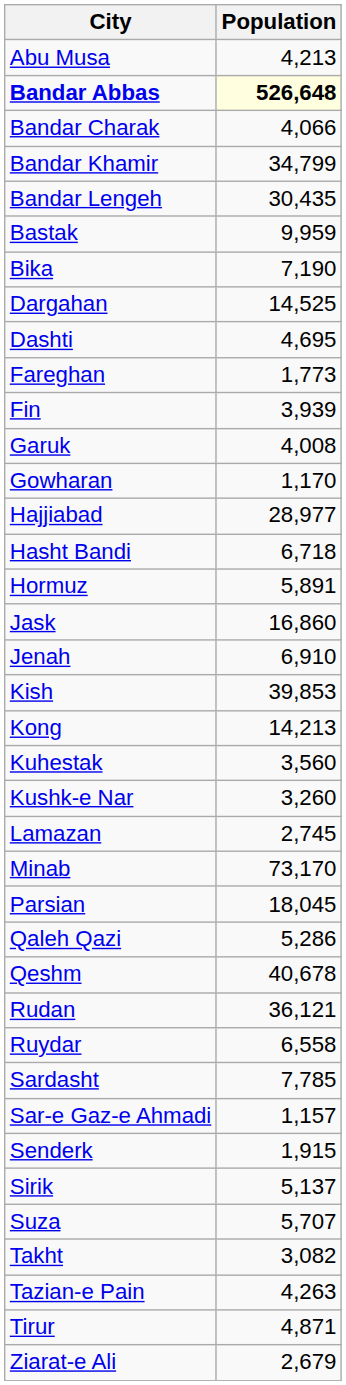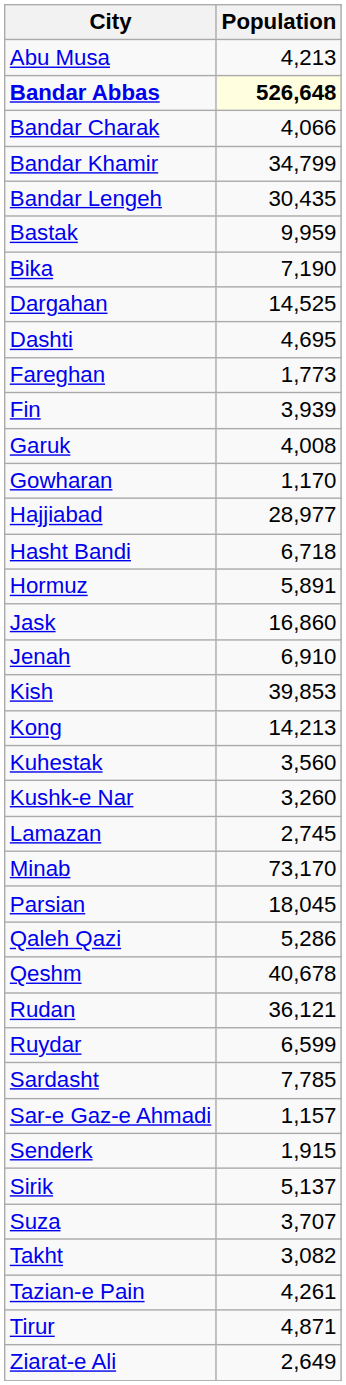 <table class="wikitable sortable">
 <tr>
 <th>City</th>
 <th>Population</th>
 </tr>
 <tr>
 <td><a href='#'>Abu Musa</a></td>
 <td style="text-align: right;">4,213</td>
 </tr>
 <tr>
 <td><strong><a href='#'>Bandar Abbas</a></strong></td>
 <td style="background: lightyellow; text-align: right;"><strong>526,648</strong></td>
 </tr>
 <tr>
 <td><a href='#'>Bandar Charak</a></td>
 <td style="text-align: right;">4,066</td>
 </tr>
 <tr>
 <td><a href='#'>Bandar Khamir</a></td>
 <td style="text-align: right;">34,799</td>
 </tr>
 <tr>
 <td><a href='#'>Bandar Lengeh</a></td>
 <td style="text-align: right;">30,435</td>
 </tr>
 <tr>
 <td><a href='#'>Bastak</a></td>
 <td style="text-align: right;">9,959</td>
 </tr>
 <tr>
 <td><a href='#'>Bika</a></td>
 <td style="text-align: right;">7,190</td>
 </tr>
 <tr>
 <td><a href='#'>Dargahan</a></td>
 <td style="text-align: right;">14,525</td>
 </tr>
 <tr>
 <td><a href='#'>Dashti</a></td>
 <td style="text-align: right;">4,695</td>
 </tr>
 <tr>
 <td><a href='#'>Fareghan</a></td>
 <td style="text-align: right;">1,773</td>
 </tr>
 <tr>
 <td><a href='#'>Fin</a></td>
 <td style="text-align: right;">3,939</td>
 </tr>
 <tr>
 <td><a href='#'>Garuk</a></td>
 <td style="text-align: right;">4,008</td>
 </tr>
 <tr>
 <td><a href='#'>Gowharan</a></td>
 <td style="text-align: right;">1,170</td>
 </tr>
 <tr>
 <td><a href='#'>Hajjiabad</a></td>
 <td style="text-align: right;">28,977</td>
 </tr>
 <tr>
 <td><a href='#'>Hasht Bandi</a></td>
 <td style="text-align: right;">6,718</td>
 </tr>
 <tr>
 <td><a href='#'>Hormuz</a></td>
 <td style="text-align: right;">5,891</td>
 </tr>
 <tr>
 <td><a href='#'>Jask</a></td>
 <td style="text-align: right;">16,860</td>
 </tr>
 <tr>
 <td><a href='#'>Jenah</a></td>
 <td style="text-align: right;">6,910</td>
 </tr>
 <tr>
 <td><a href='#'>Kish</a></td>
 <td style="text-align: right;">39,853</td>
 </tr>
 <tr>
 <td><a href='#'>Kong</a></td>
 <td style="text-align: right;">14,213</td>
 </tr>
 <tr>
 <td><a href='#'>Kuhestak</a></td>
 <td style="text-align: right;">3,560</td>
 </tr>
 <tr>
 <td><a href='#'>Kushk-e Nar</a></td>
 <td style="text-align: right;">3,260</td>
 </tr>
 <tr>
 <td><a href='#'>Lamazan</a></td>
 <td style="text-align: right;">2,745</td>
 </tr>
 <tr>
 <td><a href='#'>Minab</a></td>
 <td style="text-align: right;">73,170</td>
 </tr>
 <tr>
 <td><a href='#'>Parsian</a></td>
 <td style="text-align: right;">18,045</td>
 </tr>
 <tr>
 <td><a href='#'>Qaleh Qazi</a></td>
 <td style="text-align: right;">5,286</td>
 </tr>
 <tr>
 <td><a href='#'>Qeshm</a></td>
 <td style="text-align: right;">40,678</td>
 </tr>
 <tr>
 <td><a href='#'>Rudan</a></td>
 <td style="text-align: right;">36,121</td>
 </tr>
 <tr>
 <td><a href='#'>Ruydar</a></td>
-<td style="text-align: right;">6,558</td>
+<td style="text-align: right;">6,599</td>
 </tr>
 <tr>
 <td><a href='#'>Sardasht</a></td>
 <td style="text-align: right;">7,785</td>
 </tr>
 <tr>
 <td><a href='#'>Sar-e Gaz-e Ahmadi</a></td>
 <td style="text-align: right;">1,157</td>
 </tr>
 <tr>
 <td><a href='#'>Senderk</a></td>
 <td style="text-align: right;">1,915</td>
 </tr>
 <tr>
 <td><a href='#'>Sirik</a></td>
 <td style="text-align: right;">5,137</td>
 </tr>
 <tr>
 <td><a href='#'>Suza</a></td>
-<td style="text-align: right;">5,707</td>
+<td style="text-align: right;">3,707</td>
 </tr>
 <tr>
 <td><a href='#'>Takht</a></td>
 <td style="text-align: right;">3,082</td>
 </tr>
 <tr>
 <td><a href='#'>Tazian-e Pain</a></td>
-<td style="text-align: right;">4,263</td>
+<td style="text-align: right;">4,261</td>
 </tr>
 <tr>
 <td><a href='#'>Tirur</a></td>
 <td style="text-align: right;">4,871</td>
 </tr>
 <tr>
 <td><a href='#'>Ziarat-e Ali</a></td>
-<td style="text-align: right;">2,679</td>
+<td style="text-align: right;">2,649</td>
 </tr>
 </table>
